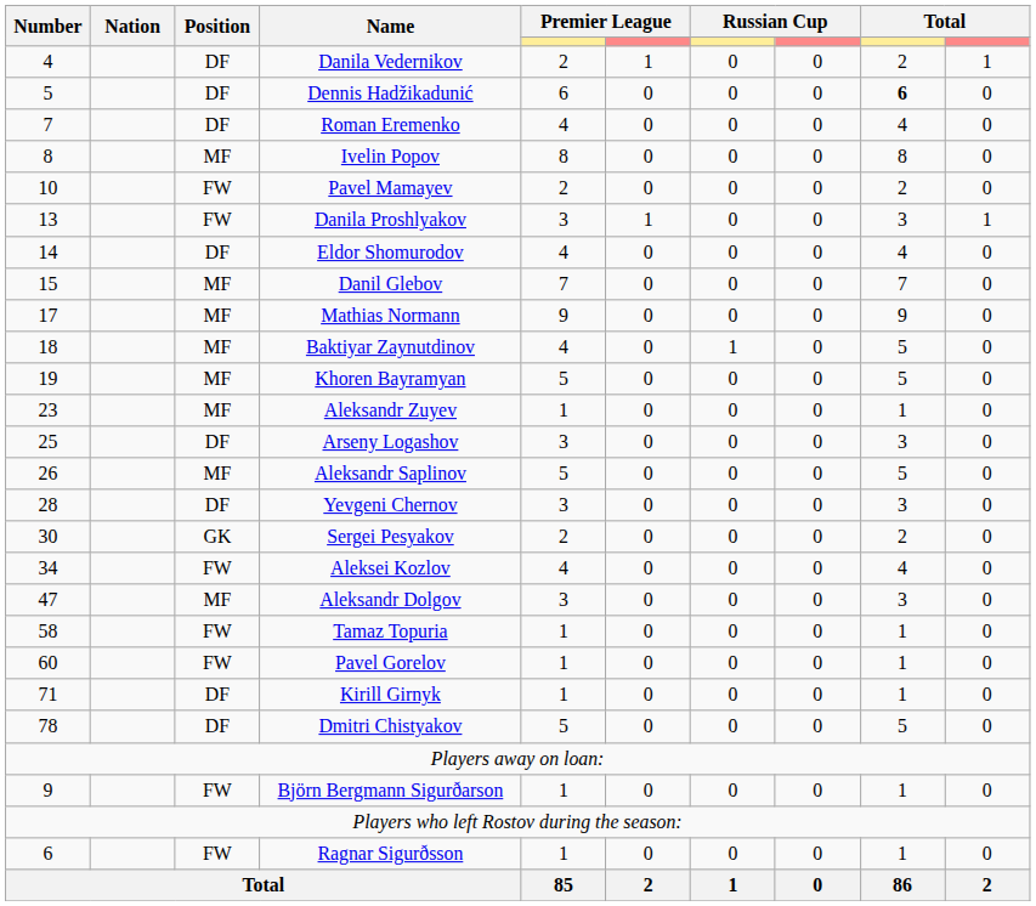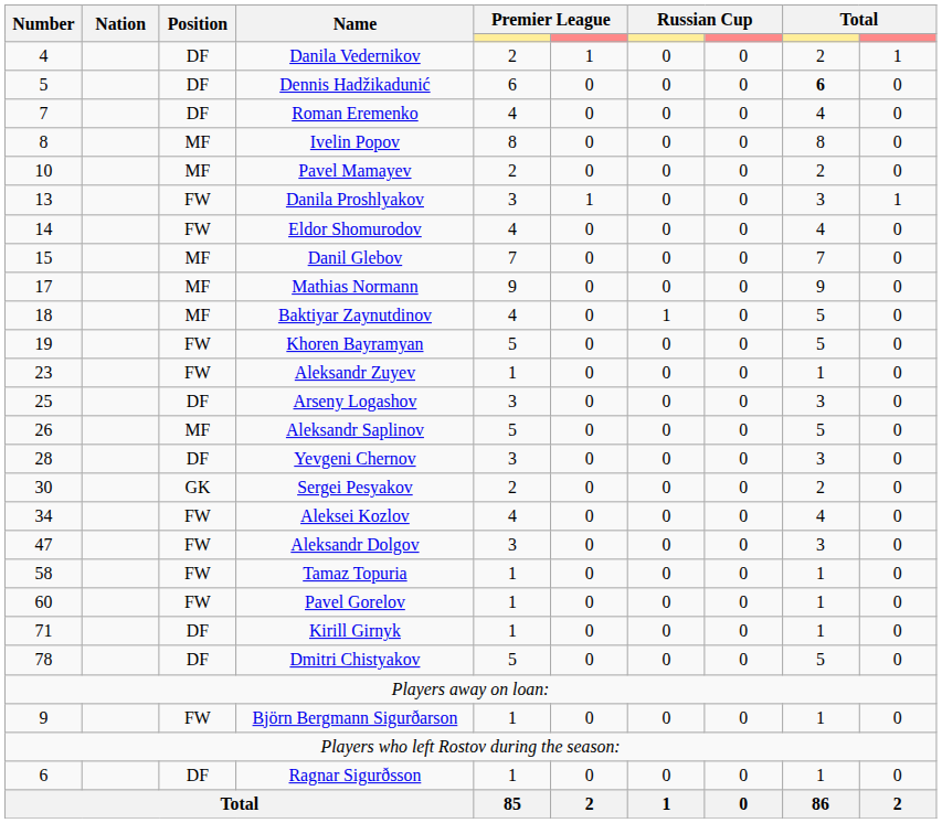 <table class="wikitable" style="font-size: 95%; text-align: center;">
 <tr>
 <th rowspan=2 width=60>Number</th>
 <th rowspan=2 width=60>Nation</th>
 <th rowspan=2 width=60>Position</th>
 <th rowspan=2 width=200>Name</th>
 <th colspan=2>Premier League</th>
 <th colspan=2>Russian Cup</th>
 <th colspan=2>Total</th>
 </tr>
 <tr>
 <th style="width:60px; background:#fe9;"></th>
 <th style="width:60px; background:#ff8888;"></th>
 <th style="width:60px; background:#fe9;"></th>
 <th style="width:60px; background:#ff8888;"></th>
 <th style="width:60px; background:#fe9;"></th>
 <th style="width:60px; background:#ff8888;"></th>
 </tr>
 <tr>
 <td>4</td>
 <td></td>
 <td>DF</td>
 <td><a href='#'>Danila Vedernikov</a></td>
 <td>2</td>
 <td>1</td>
 <td>0</td>
 <td>0</td>
 <td>2</td>
 <td>1</td>
 </tr>
 <tr>
 <td>5</td>
 <td></td>
 <td>DF</td>
 <td><a href='#'>Dennis Hadžikadunić</a></td>
 <td>6</td>
 <td>0</td>
 <td>0</td>
 <td>0</td>
 <td><strong>6</strong></td>
 <td>0</td>
 </tr>
 <tr>
 <td>7</td>
 <td></td>
 <td>DF</td>
 <td><a href='#'>Roman Eremenko</a></td>
 <td>4</td>
 <td>0</td>
 <td>0</td>
 <td>0</td>
 <td>4</td>
 <td>0</td>
 </tr>
 <tr>
 <td>8</td>
 <td></td>
 <td>MF</td>
 <td><a href='#'>Ivelin Popov</a></td>
 <td>8</td>
 <td>0</td>
 <td>0</td>
 <td>0</td>
 <td>8</td>
 <td>0</td>
 </tr>
 <tr>
 <td>10</td>
 <td></td>
-<td>FW</td>
+<td>MF</td>
 <td><a href='#'>Pavel Mamayev</a></td>
 <td>2</td>
 <td>0</td>
 <td>0</td>
 <td>0</td>
 <td>2</td>
 <td>0</td>
 </tr>
 <tr>
 <td>13</td>
 <td></td>
 <td>FW</td>
 <td><a href='#'>Danila Proshlyakov</a></td>
 <td>3</td>
 <td>1</td>
 <td>0</td>
 <td>0</td>
 <td>3</td>
 <td>1</td>
 </tr>
 <tr>
 <td>14</td>
 <td></td>
-<td>DF</td>
+<td>FW</td>
 <td><a href='#'>Eldor Shomurodov</a></td>
 <td>4</td>
 <td>0</td>
 <td>0</td>
 <td>0</td>
 <td>4</td>
 <td>0</td>
 </tr>
 <tr>
 <td>15</td>
 <td></td>
 <td>MF</td>
 <td><a href='#'>Danil Glebov</a></td>
 <td>7</td>
 <td>0</td>
 <td>0</td>
 <td>0</td>
 <td>7</td>
 <td>0</td>
 </tr>
 <tr>
 <td>17</td>
 <td></td>
 <td>MF</td>
 <td><a href='#'>Mathias Normann</a></td>
 <td>9</td>
 <td>0</td>
 <td>0</td>
 <td>0</td>
 <td>9</td>
 <td>0</td>
 </tr>
 <tr>
 <td>18</td>
 <td></td>
 <td>MF</td>
 <td><a href='#'>Baktiyar Zaynutdinov</a></td>
 <td>4</td>
 <td>0</td>
 <td>1</td>
 <td>0</td>
 <td>5</td>
 <td>0</td>
 </tr>
 <tr>
 <td>19</td>
 <td></td>
-<td>MF</td>
+<td>FW</td>
 <td><a href='#'>Khoren Bayramyan</a></td>
 <td>5</td>
 <td>0</td>
 <td>0</td>
 <td>0</td>
 <td>5</td>
 <td>0</td>
 </tr>
 <tr>
 <td>23</td>
 <td></td>
-<td>MF</td>
+<td>FW</td>
 <td><a href='#'>Aleksandr Zuyev</a></td>
 <td>1</td>
 <td>0</td>
 <td>0</td>
 <td>0</td>
 <td>1</td>
 <td>0</td>
 </tr>
 <tr>
 <td>25</td>
 <td></td>
 <td>DF</td>
 <td><a href='#'>Arseny Logashov</a></td>
 <td>3</td>
 <td>0</td>
 <td>0</td>
 <td>0</td>
 <td>3</td>
 <td>0</td>
 </tr>
 <tr>
 <td>26</td>
 <td></td>
 <td>MF</td>
 <td><a href='#'>Aleksandr Saplinov</a></td>
 <td>5</td>
 <td>0</td>
 <td>0</td>
 <td>0</td>
 <td>5</td>
 <td>0</td>
 </tr>
 <tr>
 <td>28</td>
 <td></td>
 <td>DF</td>
 <td><a href='#'>Yevgeni Chernov</a></td>
 <td>3</td>
 <td>0</td>
 <td>0</td>
 <td>0</td>
 <td>3</td>
 <td>0</td>
 </tr>
 <tr>
 <td>30</td>
 <td></td>
 <td>GK</td>
 <td><a href='#'>Sergei Pesyakov</a></td>
 <td>2</td>
 <td>0</td>
 <td>0</td>
 <td>0</td>
 <td>2</td>
 <td>0</td>
 </tr>
 <tr>
 <td>34</td>
 <td></td>
 <td>FW</td>
 <td><a href='#'>Aleksei Kozlov</a></td>
 <td>4</td>
 <td>0</td>
 <td>0</td>
 <td>0</td>
 <td>4</td>
 <td>0</td>
 </tr>
 <tr>
 <td>47</td>
 <td></td>
-<td>MF</td>
+<td>FW</td>
 <td><a href='#'>Aleksandr Dolgov</a></td>
 <td>3</td>
 <td>0</td>
 <td>0</td>
 <td>0</td>
 <td>3</td>
 <td>0</td>
 </tr>
 <tr>
 <td>58</td>
 <td></td>
 <td>FW</td>
 <td><a href='#'>Tamaz Topuria</a></td>
 <td>1</td>
 <td>0</td>
 <td>0</td>
 <td>0</td>
 <td>1</td>
 <td>0</td>
 </tr>
 <tr>
 <td>60</td>
 <td></td>
 <td>FW</td>
 <td><a href='#'>Pavel Gorelov</a></td>
 <td>1</td>
 <td>0</td>
 <td>0</td>
 <td>0</td>
 <td>1</td>
 <td>0</td>
 </tr>
 <tr>
 <td>71</td>
 <td></td>
 <td>DF</td>
 <td><a href='#'>Kirill Girnyk</a></td>
 <td>1</td>
 <td>0</td>
 <td>0</td>
 <td>0</td>
 <td>1</td>
 <td>0</td>
 </tr>
 <tr>
 <td>78</td>
 <td></td>
 <td>DF</td>
 <td><a href='#'>Dmitri Chistyakov</a></td>
 <td>5</td>
 <td>0</td>
 <td>0</td>
 <td>0</td>
 <td>5</td>
 <td>0</td>
 </tr>
 <tr>
 <td colspan="14"><em>Players away on loan:</em></td>
 </tr>
 <tr>
 <td>9</td>
 <td></td>
 <td>FW</td>
 <td><a href='#'>Björn Bergmann Sigurðarson</a></td>
 <td>1</td>
 <td>0</td>
 <td>0</td>
 <td>0</td>
 <td>1</td>
 <td>0</td>
 </tr>
 <tr>
 <td colspan="14"><em>Players who left Rostov during the season:</em></td>
 </tr>
 <tr>
 <td>6</td>
 <td></td>
-<td>FW</td>
+<td>DF</td>
 <td><a href='#'>Ragnar Sigurðsson</a></td>
 <td>1</td>
 <td>0</td>
 <td>0</td>
 <td>0</td>
 <td>1</td>
 <td>0</td>
 </tr>
 <tr>
 <th colspan=4>Total</th>
 <th>85</th>
 <th>2</th>
 <th>1</th>
 <th>0</th>
 <th>86</th>
 <th>2</th>
 </tr>
 </table>
